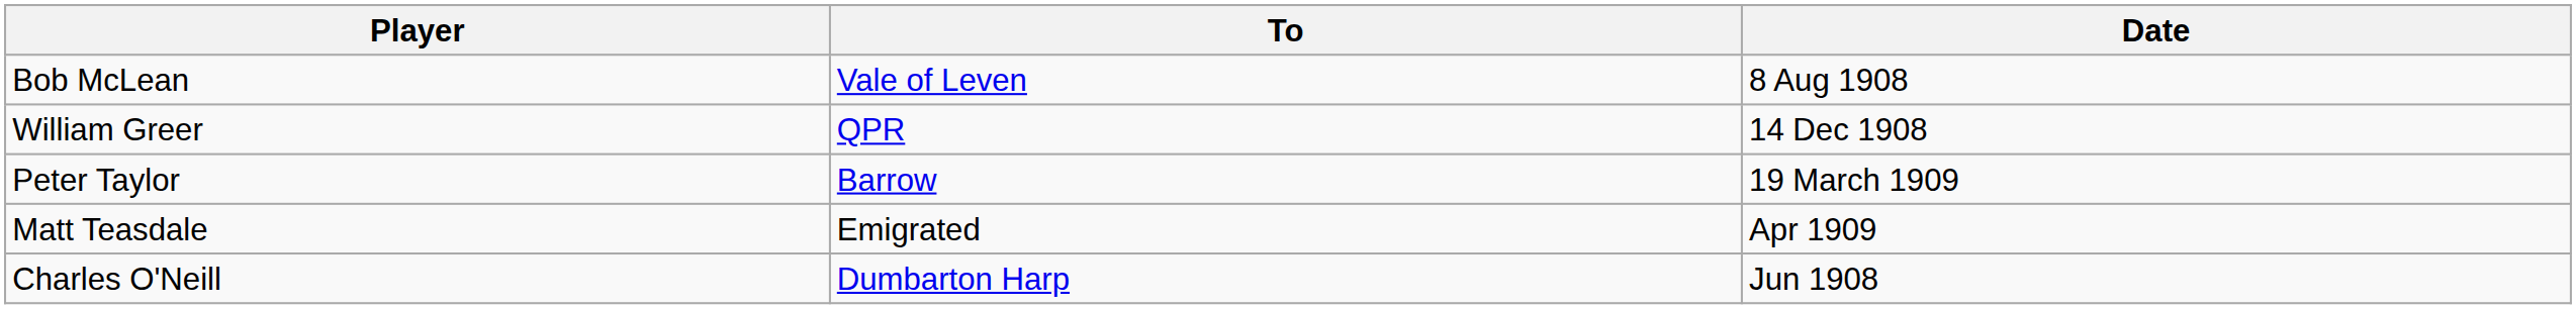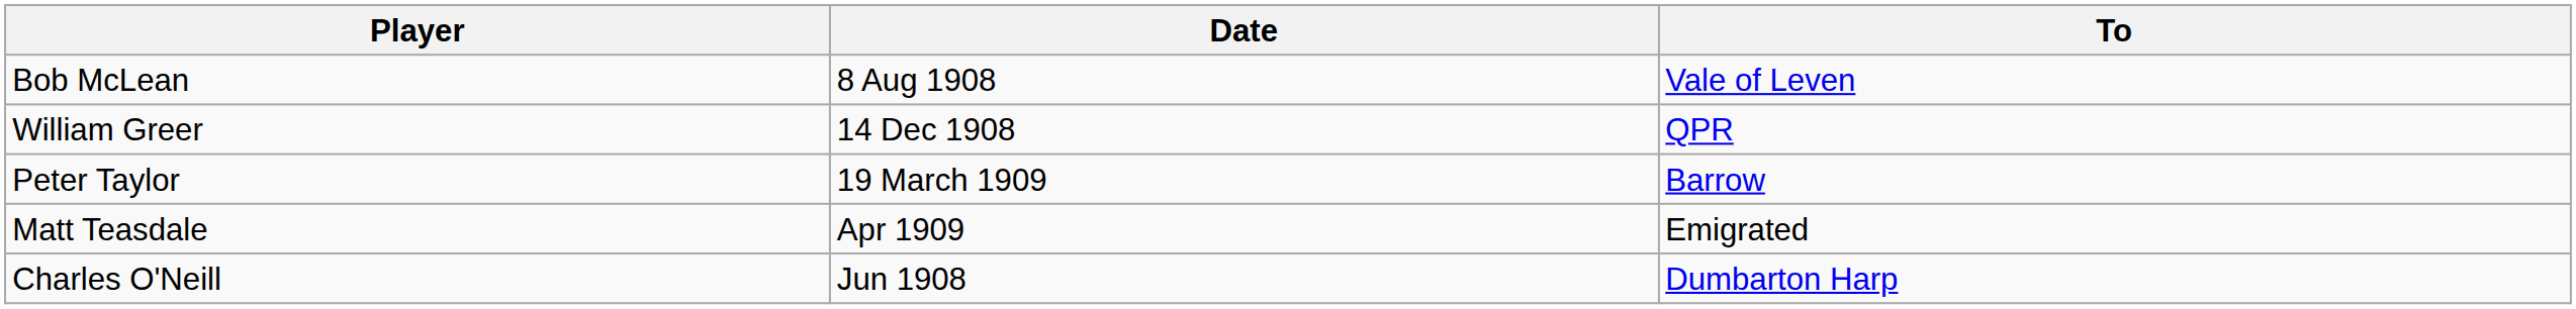 <table class="wikitable" style="text-align:center; font-size:95%;width:98%; text-align:left">
 <tr>
 <th>Player</th>
+<th>Date</th>
 <th>To</th>
-<th>Date</th>
 </tr>
 <tr>
 <td> Bob McLean</td>
+<td>8 Aug 1908</td>
 <td> <a href='#'>Vale of Leven</a></td>
-<td>8 Aug 1908</td>
 </tr>
 <tr>
 <td> William Greer</td>
+<td>14 Dec 1908</td>
 <td> <a href='#'>QPR</a></td>
-<td>14 Dec 1908</td>
 </tr>
 <tr>
 <td> Peter Taylor</td>
+<td>19 March 1909</td>
 <td> <a href='#'>Barrow</a></td>
-<td>19 March 1909</td>
 </tr>
 <tr>
 <td> Matt Teasdale</td>
+<td>Apr 1909</td>
 <td> Emigrated</td>
-<td>Apr 1909</td>
 </tr>
 <tr>
 <td> Charles O'Neill</td>
+<td>Jun 1908</td>
 <td> <a href='#'>Dumbarton Harp</a></td>
-<td>Jun 1908</td>
 </tr>
 </table>
